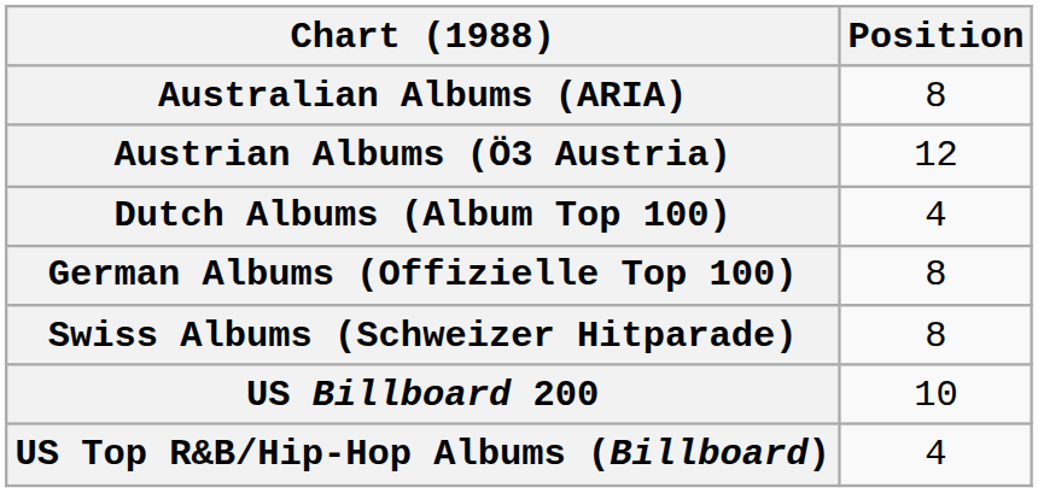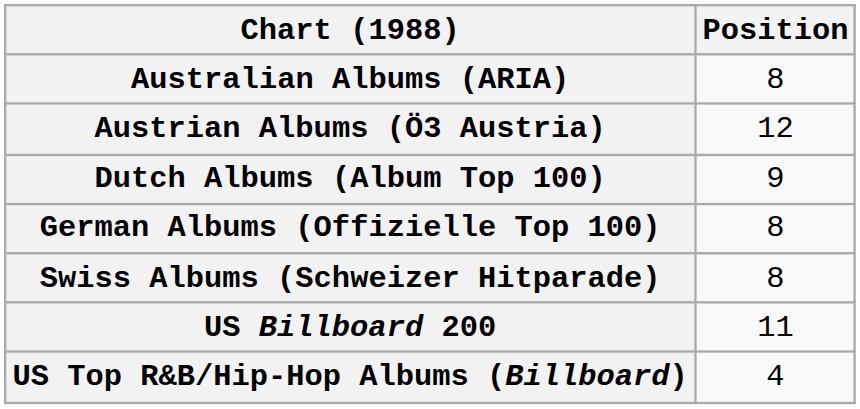 <table class="wikitable sortable plainrowheaders" style="text-align:center">
 <tr>
 <th scope="col">Chart (1988)</th>
 <th scope="col">Position</th>
 </tr>
 <tr>
 <th scope="row">Australian Albums (ARIA)</th>
 <td>8</td>
 </tr>
 <tr>
 <th scope="row">Austrian Albums (Ö3 Austria)</th>
 <td>12</td>
 </tr>
 <tr>
 <th scope="row">Dutch Albums (Album Top 100)</th>
-<td>4</td>
+<td>9</td>
 </tr>
 <tr>
 <th scope="row">German Albums (Offizielle Top 100)</th>
 <td>8</td>
 </tr>
 <tr>
 <th scope="row">Swiss Albums (Schweizer Hitparade)</th>
 <td>8</td>
 </tr>
 <tr>
 <th scope="row">US <em>Billboard</em> 200</th>
-<td>10</td>
+<td>11</td>
 </tr>
 <tr>
 <th scope="row">US Top R&B/Hip-Hop Albums (<em>Billboard</em>)</th>
 <td>4</td>
 </tr>
 </table>
